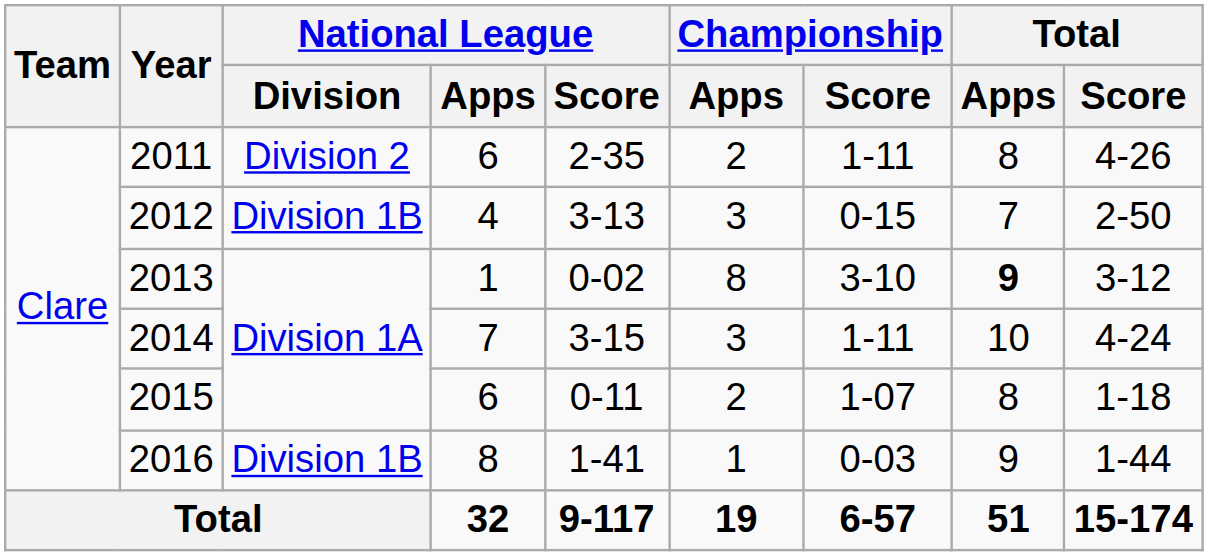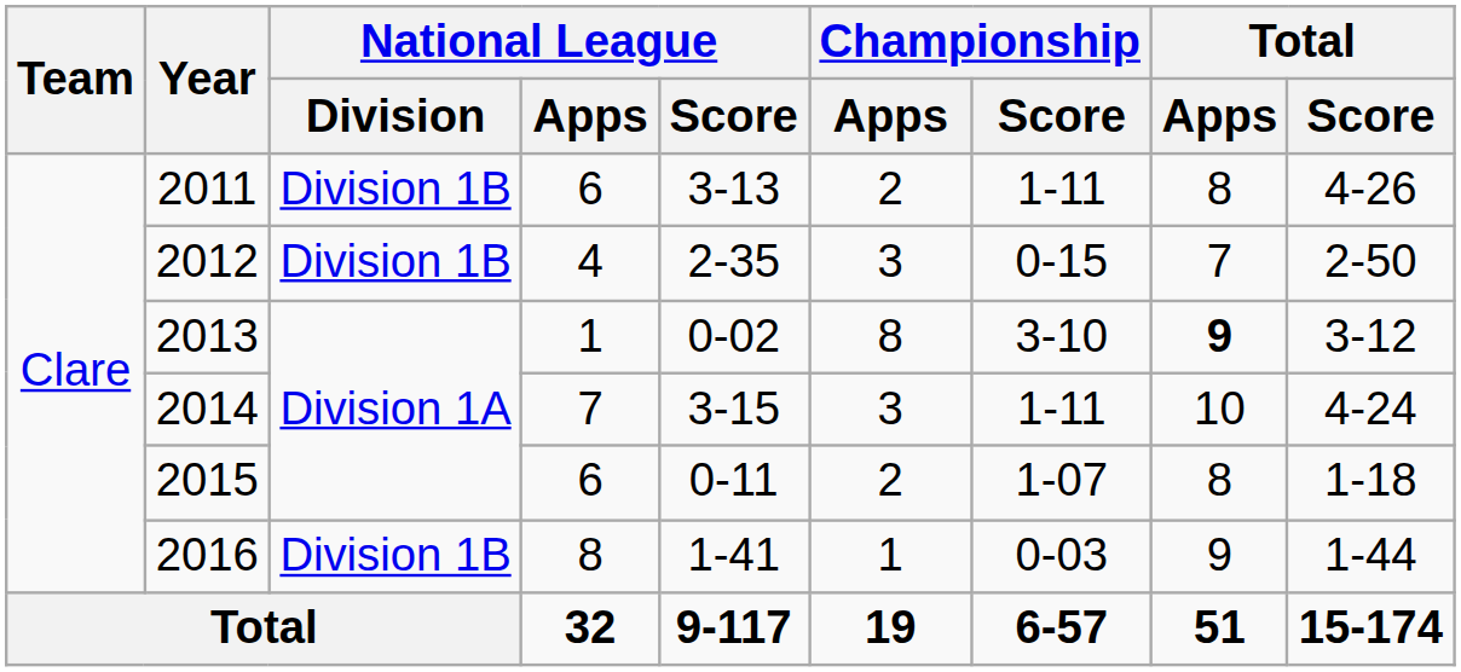 <table class="wikitable" style="text-align:center">
 <tr>
 <th rowspan="2">Team</th>
 <th rowspan="2">Year</th>
 <th colspan="3"><a href='#'>National League</a></th>
 <th colspan="2"><a href='#'>Championship</a></th>
 <th colspan="2">Total</th>
 </tr>
 <tr>
 <th>Division</th>
 <th>Apps</th>
 <th>Score</th>
 <th>Apps</th>
 <th>Score</th>
 <th>Apps</th>
 <th>Score</th>
 </tr>
 <tr>
 <td rowspan="6"><a href='#'>Clare</a></td>
 <td>2011</td>
-<td rowspan="1"><a href='#'>Division 2</a></td>
+<td rowspan="1"><a href='#'>Division 1B</a></td>
 <td>6</td>
-<td>2-35</td>
+<td>3-13</td>
 <td>2</td>
 <td>1-11</td>
 <td>8</td>
 <td>4-26</td>
 </tr>
 <tr>
 <td>2012</td>
 <td rowspan="1"><a href='#'>Division 1B</a></td>
 <td>4</td>
-<td>3-13</td>
+<td>2-35</td>
 <td>3</td>
 <td>0-15</td>
 <td>7</td>
 <td>2-50</td>
 </tr>
 <tr>
 <td>2013</td>
 <td rowspan="3"><a href='#'>Division 1A</a></td>
 <td>1</td>
 <td>0-02</td>
 <td>8</td>
 <td>3-10</td>
 <td><strong>9</strong></td>
 <td>3-12</td>
 </tr>
 <tr>
 <td>2014</td>
 <td>7</td>
 <td>3-15</td>
 <td>3</td>
 <td>1-11</td>
 <td>10</td>
 <td>4-24</td>
 </tr>
 <tr>
 <td>2015</td>
 <td>6</td>
 <td>0-11</td>
 <td>2</td>
 <td>1-07</td>
 <td>8</td>
 <td>1-18</td>
 </tr>
 <tr>
 <td>2016</td>
 <td rowspan="1"><a href='#'>Division 1B</a></td>
 <td>8</td>
 <td>1-41</td>
 <td>1</td>
 <td>0-03</td>
 <td>9</td>
 <td>1-44</td>
 </tr>
 <tr>
 <th colspan="3">Total</th>
 <td><strong>32</strong></td>
 <td><strong>9-117</strong></td>
 <td><strong>19</strong></td>
 <td><strong>6-57</strong></td>
 <td><strong>51</strong></td>
 <td><strong>15-174</strong></td>
 </tr>
 </table>
